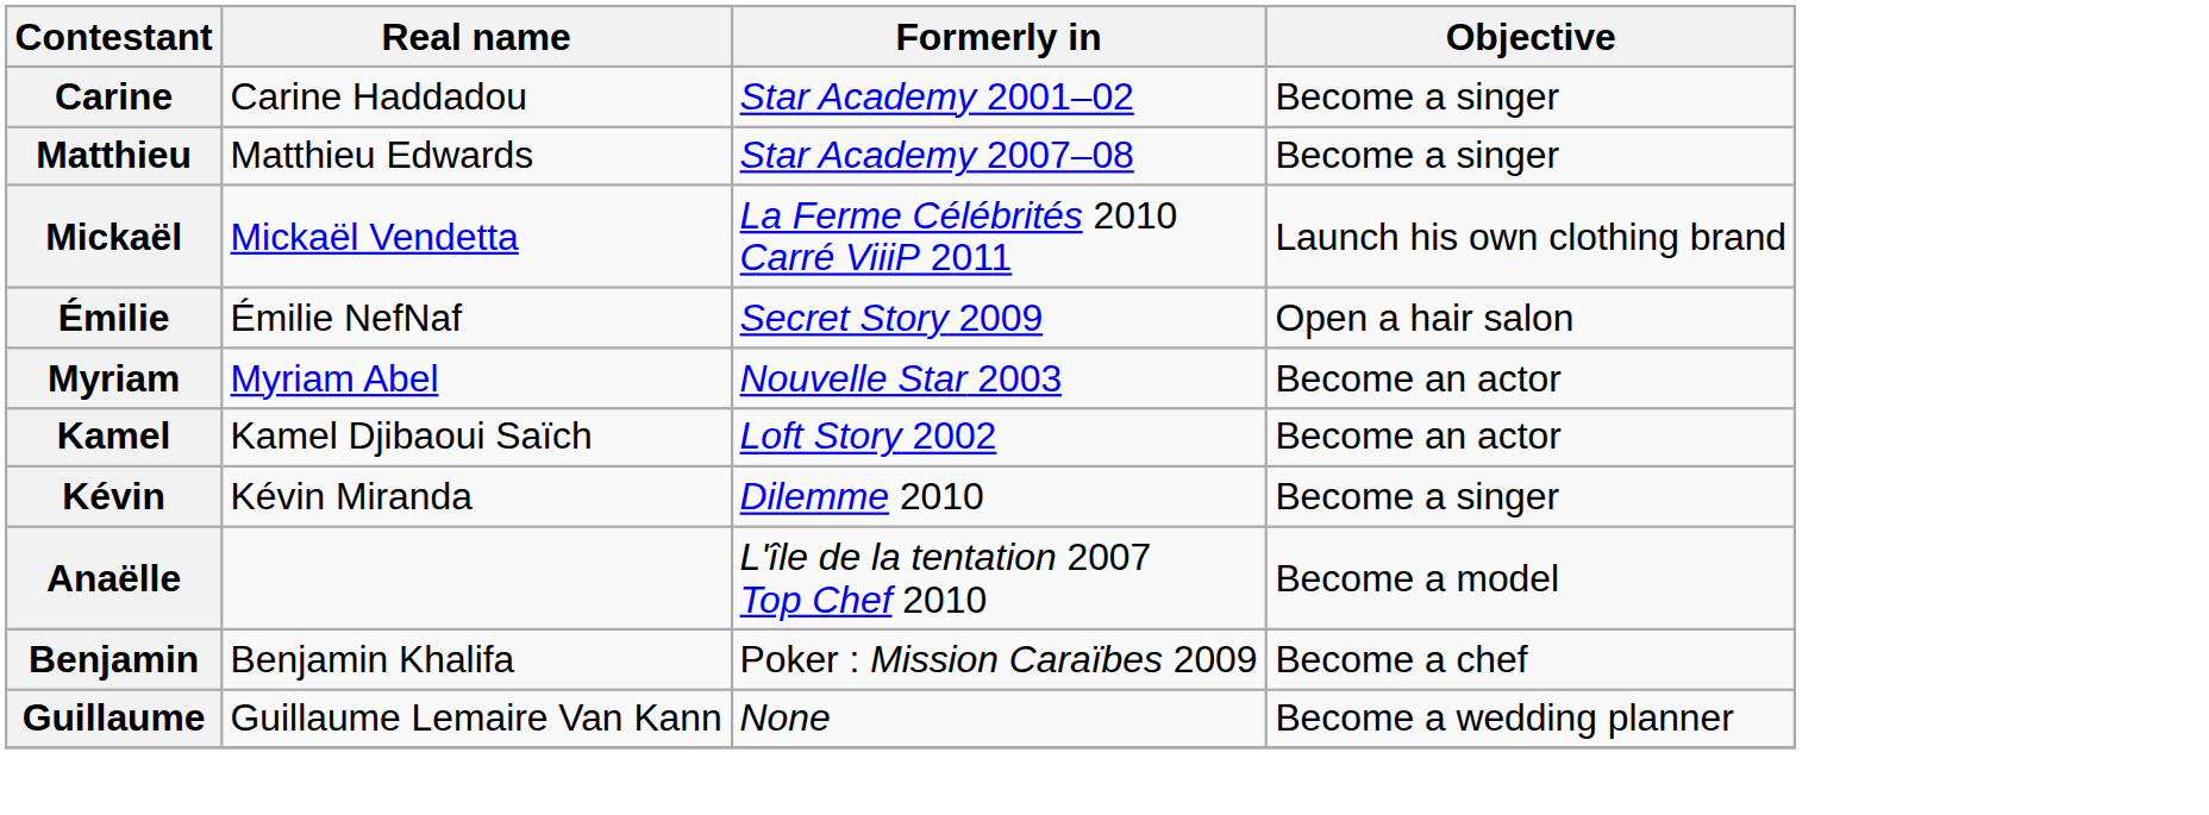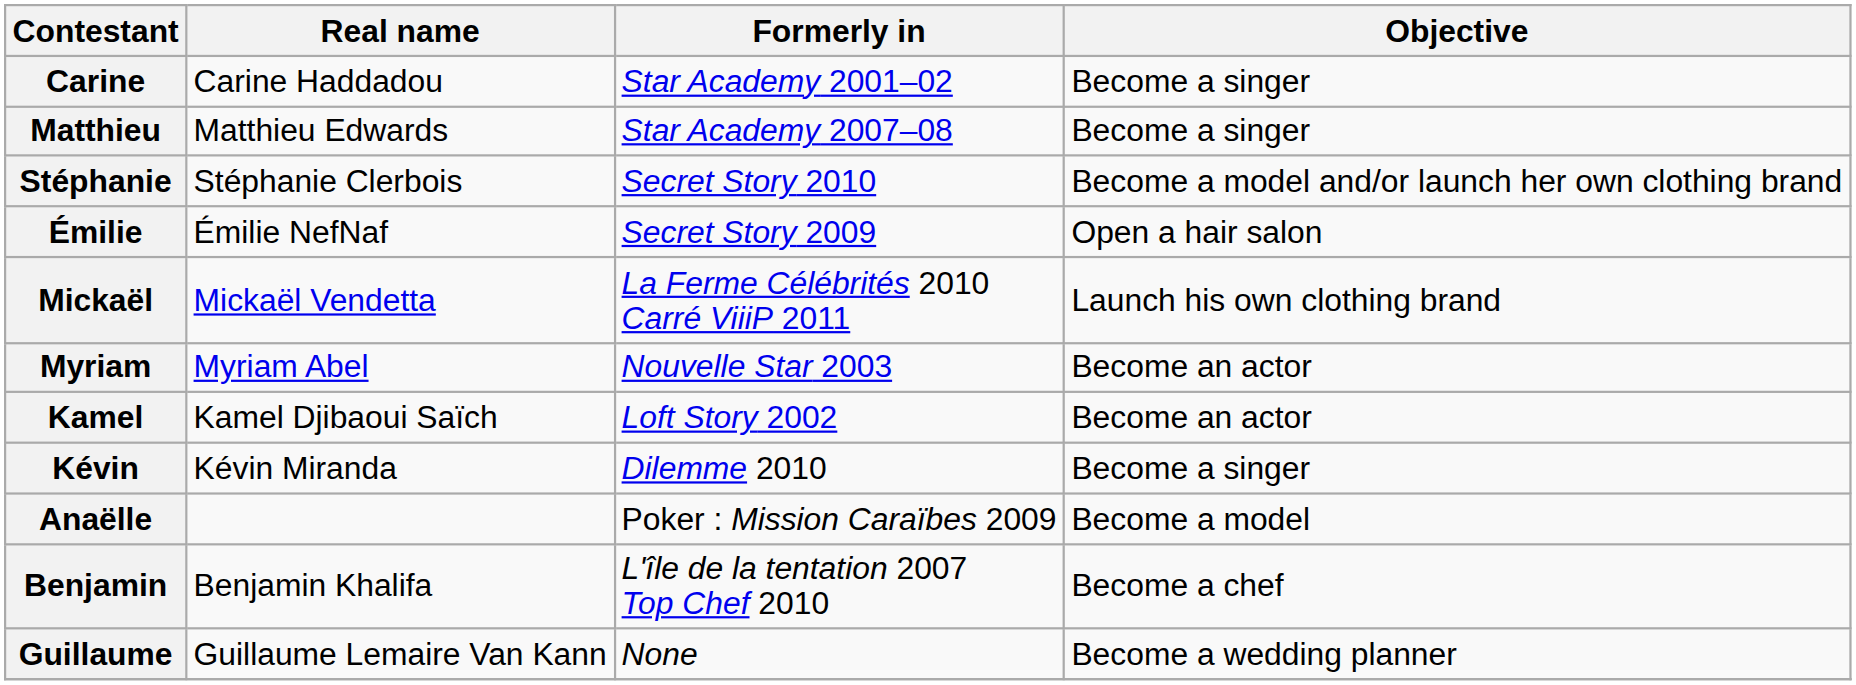 <table class="wikitable" style="font-size:90%;">
 <tr>
 <th>Contestant</th>
 <th>Real name</th>
 <th>Formerly in</th>
 <th>Objective</th>
 </tr>
 <tr>
 <th>Carine</th>
 <td>Carine Haddadou</td>
 <td><a href='#'><em>Star Academy</em> 2001–02</a></td>
 <td>Become a singer</td>
 </tr>
 <tr>
 <th>Matthieu</th>
 <td>Matthieu Edwards</td>
 <td><a href='#'><em>Star Academy</em> 2007–08</a></td>
 <td>Become a singer</td>
 </tr>
 <tr>
-<th>Mickaël</th>
-<td><a href='#'>Mickaël Vendetta</a></td>
-<td><em><a href='#'>La Ferme Célébrités</a></em> 2010<br><a href='#'><em>Carré ViiiP</em> 2011</a></td>
-<td>Launch his own clothing brand</td>
+<th>Stéphanie</th>
+<td>Stéphanie Clerbois</td>
+<td><a href='#'><em>Secret Story</em> 2010</a></td>
+<td>Become a model and/or launch her own clothing brand</td>
 </tr>
 <tr>
 <th>Émilie</th>
 <td>Émilie NefNaf</td>
 <td><a href='#'><em>Secret Story</em> 2009</a></td>
 <td>Open a hair salon</td>
+</tr>
+<tr>
+<th>Mickaël</th>
+<td><a href='#'>Mickaël Vendetta</a></td>
+<td><em><a href='#'>La Ferme Célébrités</a></em> 2010<br><a href='#'><em>Carré ViiiP</em> 2011</a></td>
+<td>Launch his own clothing brand</td>
 </tr>
 <tr>
 <th>Myriam</th>
 <td><a href='#'>Myriam Abel</a></td>
 <td><a href='#'><em>Nouvelle Star</em> 2003</a></td>
 <td>Become an actor</td>
 </tr>
 <tr>
 <th>Kamel</th>
 <td>Kamel Djibaoui Saïch</td>
 <td><a href='#'><em>Loft Story</em> 2002</a></td>
 <td>Become an actor</td>
 </tr>
 <tr>
 <th>Kévin</th>
 <td>Kévin Miranda</td>
 <td><em><a href='#'>Dilemme</a></em> 2010</td>
 <td>Become a singer</td>
 </tr>
 <tr>
 <th>Anaëlle</th>
 <td></td>
-<td><em>L'île de la tentation</em> 2007<br><em><a href='#'>Top Chef</a></em> 2010</td>
+<td>Poker : <em>Mission Caraïbes</em> 2009</td>
 <td>Become a model</td>
 </tr>
 <tr>
 <th>Benjamin</th>
 <td>Benjamin Khalifa</td>
-<td>Poker : <em>Mission Caraïbes</em> 2009</td>
+<td><em>L'île de la tentation</em> 2007<br><em><a href='#'>Top Chef</a></em> 2010</td>
 <td>Become a chef</td>
 </tr>
 <tr>
 <th>Guillaume</th>
 <td>Guillaume Lemaire Van Kann</td>
 <td><em>None</em></td>
 <td>Become a wedding planner</td>
 </tr>
 <tr>
 </tr>
 </table>
